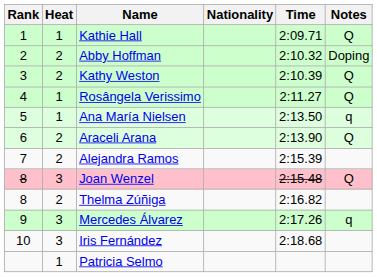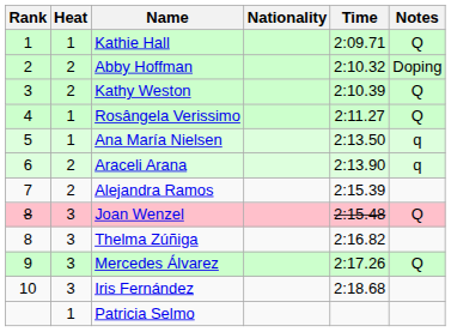 <table class="wikitable sortable" style="text-align:center">
 <tr>
 <th>Rank</th>
 <th>Heat</th>
 <th>Name</th>
 <th>Nationality</th>
 <th>Time</th>
 <th>Notes</th>
 </tr>
 <tr bgcolor=ccffcc>
 <td>1</td>
 <td>1</td>
 <td align=left><a href='#'>Kathie Hall</a></td>
 <td align=left></td>
 <td>2:09.71</td>
 <td>Q</td>
 </tr>
 <tr bgcolor=ccffcc>
 <td>2</td>
 <td>2</td>
 <td align=left><a href='#'>Abby Hoffman</a></td>
 <td align=left></td>
 <td>2:10.32</td>
 <td>Doping</td>
 </tr>
 <tr bgcolor=ccffcc>
 <td>3</td>
 <td>2</td>
 <td align=left><a href='#'>Kathy Weston</a></td>
 <td align=left></td>
 <td>2:10.39</td>
 <td>Q</td>
 </tr>
 <tr bgcolor=ccffcc>
 <td>4</td>
 <td>1</td>
 <td align=left><a href='#'>Rosângela Verissimo</a></td>
 <td align=left></td>
 <td>2:11.27</td>
 <td>Q</td>
 </tr>
 <tr bgcolor=ddffdd>
 <td>5</td>
 <td>1</td>
 <td align=left><a href='#'>Ana María Nielsen</a></td>
 <td align=left></td>
 <td>2:13.50</td>
 <td>q</td>
 </tr>
 <tr bgcolor=ddffdd>
 <td>6</td>
 <td>2</td>
 <td align=left><a href='#'>Araceli Arana</a></td>
 <td align=left></td>
 <td>2:13.90</td>
-<td>Q</td>
+<td>q</td>
 </tr>
 <tr>
 <td>7</td>
 <td>2</td>
 <td align=left><a href='#'>Alejandra Ramos</a></td>
 <td align=left></td>
 <td>2:15.39</td>
 <td></td>
 </tr>
 <tr bgcolor=pink>
 <td><s>8</s></td>
 <td>3</td>
 <td align=left><a href='#'>Joan Wenzel</a></td>
 <td align=left></td>
 <td><s>2:15.48</s></td>
 <td>Q</td>
 </tr>
 <tr>
 <td>8</td>
-<td>2</td>
+<td>3</td>
 <td align=left><a href='#'>Thelma Zúñiga</a></td>
 <td align=left></td>
 <td>2:16.82</td>
 <td></td>
 </tr>
 <tr bgcolor=ccffcc>
 <td>9</td>
 <td>3</td>
 <td align=left><a href='#'>Mercedes Álvarez</a></td>
 <td align=left></td>
 <td>2:17.26</td>
-<td>q</td>
+<td>Q</td>
 </tr>
 <tr>
 <td>10</td>
 <td>3</td>
 <td align=left><a href='#'>Iris Fernández</a></td>
 <td align=left></td>
 <td>2:18.68</td>
 <td></td>
 </tr>
 <tr>
 <td></td>
 <td>1</td>
 <td align=left><a href='#'>Patricia Selmo</a></td>
 <td align=left></td>
 <td></td>
 <td></td>
 </tr>
 </table>
